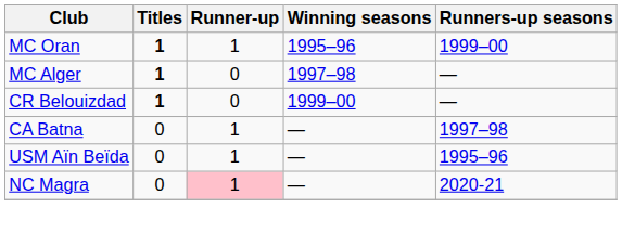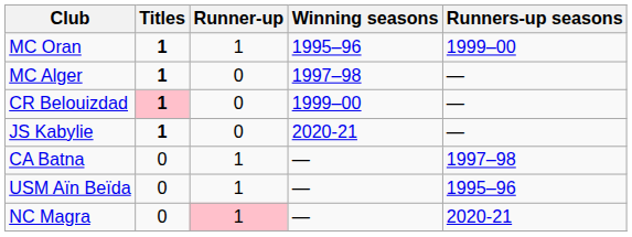 <table class="wikitable">
 <tr>
 <th>Club</th>
 <th>Titles</th>
 <th>Runner-up</th>
 <th>Winning seasons</th>
 <th>Runners-up seasons</th>
 </tr>
 <tr>
 <td><a href='#'>MC Oran</a></td>
 <td align=center><strong>1</strong></td>
 <td align=center>1</td>
 <td><a href='#'>1995–96</a></td>
 <td><a href='#'>1999–00</a></td>
 </tr>
 <tr>
 <td><a href='#'>MC Alger</a></td>
 <td align=center><strong>1</strong></td>
 <td align=center>0</td>
 <td><a href='#'>1997–98</a></td>
 <td>—</td>
 </tr>
 <tr>
 <td><a href='#'>CR Belouizdad</a></td>
+<td align=center style="background: pink;"><strong>1</strong></td>
+<td align=center>0</td>
+<td><a href='#'>1999–00</a></td>
+<td>—</td>
+</tr>
+<tr>
+<td><a href='#'>JS Kabylie</a></td>
 <td align=center><strong>1</strong></td>
 <td align=center>0</td>
-<td><a href='#'>1999–00</a></td>
+<td><a href='#'>2020-21</a></td>
 <td>—</td>
 </tr>
 <tr>
 <td><a href='#'>CA Batna</a></td>
 <td align=center>0</td>
 <td align=center>1</td>
 <td>—</td>
 <td><a href='#'>1997–98</a></td>
 </tr>
 <tr>
 <td><a href='#'>USM Aïn Beïda</a></td>
 <td align=center>0</td>
 <td align=center>1</td>
 <td>—</td>
 <td><a href='#'>1995–96</a></td>
 </tr>
 <tr>
 <td><a href='#'>NC Magra</a></td>
 <td align=center>0</td>
 <td align=center style="background: pink;">1</td>
 <td>—</td>
 <td><a href='#'>2020-21</a></td>
 </tr>
 <tr>
 </tr>
 </table>
